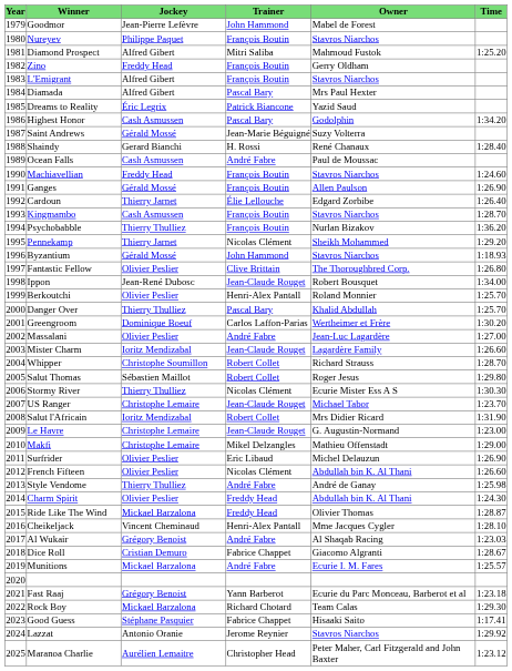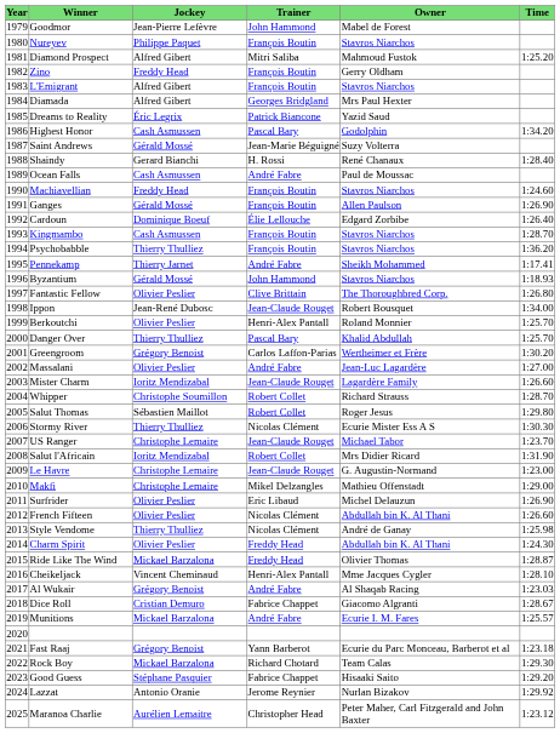 <table class = "sortable" | border="1" style="border-collapse: collapse; font-size:90%">
 <tr bgcolor="#77dd77" align="center">
 <th>Year</th>
 <th>Winner</th>
 <th>Jockey</th>
 <th>Trainer</th>
 <th>Owner</th>
 <th>Time</th>
 </tr>
 <tr>
 <td>1979</td>
 <td width=137px>Goodmor</td>
 <td width=152px>Jean-Pierre Lefèvre</td>
 <td><a href='#'>John Hammond</a></td>
 <td width=240px>Mabel de Forest</td>
 <td></td>
 </tr>
 <tr>
 <td>1980</td>
 <td><a href='#'>Nureyev</a></td>
 <td><a href='#'>Philippe Paquet</a></td>
 <td><a href='#'>François Boutin</a></td>
 <td><a href='#'>Stavros Niarchos</a></td>
 <td></td>
 </tr>
 <tr>
 <td>1981</td>
 <td>Diamond Prospect</td>
 <td>Alfred Gibert</td>
 <td>Mitri Saliba</td>
 <td>Mahmoud Fustok</td>
 <td>1:25.20</td>
 </tr>
 <tr>
 <td>1982</td>
 <td><a href='#'>Zino</a></td>
 <td><a href='#'>Freddy Head</a></td>
 <td><a href='#'>François Boutin</a></td>
 <td>Gerry Oldham</td>
 <td></td>
 </tr>
 <tr>
 <td>1983</td>
 <td><a href='#'>L'Emigrant</a></td>
 <td>Alfred Gibert</td>
 <td><a href='#'>François Boutin</a></td>
 <td><a href='#'>Stavros Niarchos</a></td>
 <td></td>
 </tr>
 <tr>
 <td>1984</td>
 <td>Diamada</td>
 <td>Alfred Gibert</td>
-<td><a href='#'>Pascal Bary</a></td>
+<td><a href='#'>Georges Bridgland</a></td>
 <td>Mrs Paul Hexter</td>
 <td></td>
 </tr>
 <tr>
 <td>1985</td>
 <td>Dreams to Reality</td>
 <td><a href='#'>Éric Legrix</a></td>
 <td><a href='#'>Patrick Biancone</a></td>
 <td>Yazid Saud</td>
 <td></td>
 </tr>
 <tr>
 <td>1986</td>
 <td>Highest Honor</td>
 <td><a href='#'>Cash Asmussen</a></td>
 <td><a href='#'>Pascal Bary</a></td>
 <td><a href='#'>Godolphin</a></td>
 <td>1:34.20</td>
 </tr>
 <tr>
 <td>1987</td>
 <td>Saint Andrews</td>
 <td><a href='#'>Gérald Mossé</a></td>
 <td>Jean-Marie Béguigné</td>
 <td>Suzy Volterra</td>
 <td></td>
 </tr>
 <tr>
 <td>1988</td>
 <td>Shaindy</td>
 <td>Gerard Bianchi</td>
 <td>H. Rossi</td>
 <td>René Chanaux</td>
 <td>1:28.40</td>
 </tr>
 <tr>
 <td>1989</td>
 <td>Ocean Falls</td>
 <td><a href='#'>Cash Asmussen</a></td>
 <td><a href='#'>André Fabre</a></td>
 <td>Paul de Moussac</td>
 <td></td>
 </tr>
 <tr>
 <td>1990</td>
 <td><a href='#'>Machiavellian</a></td>
 <td><a href='#'>Freddy Head</a></td>
 <td><a href='#'>François Boutin</a></td>
 <td><a href='#'>Stavros Niarchos</a></td>
 <td>1:24.60</td>
 </tr>
 <tr>
 <td>1991</td>
 <td>Ganges</td>
 <td><a href='#'>Gérald Mossé</a></td>
 <td><a href='#'>François Boutin</a></td>
 <td><a href='#'>Allen Paulson</a></td>
 <td>1:26.90</td>
 </tr>
 <tr>
 <td>1992</td>
 <td>Cardoun</td>
-<td><a href='#'>Thierry Jarnet</a></td>
+<td><a href='#'>Dominique Boeuf</a></td>
 <td><a href='#'>Élie Lellouche</a></td>
 <td>Edgard Zorbibe</td>
 <td>1:26.40</td>
 </tr>
 <tr>
 <td>1993</td>
 <td><a href='#'>Kingmambo</a></td>
 <td><a href='#'>Cash Asmussen</a></td>
 <td><a href='#'>François Boutin</a></td>
 <td><a href='#'>Stavros Niarchos</a></td>
 <td>1:28.70</td>
 </tr>
 <tr>
 <td>1994</td>
 <td>Psychobabble</td>
 <td><a href='#'>Thierry Thulliez</a></td>
 <td><a href='#'>François Boutin</a></td>
-<td>Nurlan Bizakov</td>
+<td><a href='#'>Stavros Niarchos</a></td>
 <td>1:36.20</td>
 </tr>
 <tr>
 <td>1995</td>
 <td><a href='#'>Pennekamp</a> </td>
 <td><a href='#'>Thierry Jarnet</a></td>
-<td>Nicolas Clément</td>
+<td><a href='#'>André Fabre</a></td>
 <td><a href='#'>Sheikh Mohammed</a></td>
-<td>1:29.20</td>
+<td>1:17.41</td>
 </tr>
 <tr>
 <td>1996</td>
 <td>Byzantium </td>
 <td><a href='#'>Gérald Mossé</a></td>
 <td><a href='#'>John Hammond</a></td>
 <td><a href='#'>Stavros Niarchos</a></td>
 <td>1:18.93</td>
 </tr>
 <tr>
 <td>1997</td>
 <td>Fantastic Fellow</td>
 <td><a href='#'>Olivier Peslier</a></td>
 <td><a href='#'>Clive Brittain</a></td>
 <td><a href='#'>The Thoroughbred Corp.</a></td>
 <td>1:26.80</td>
 </tr>
 <tr>
 <td>1998</td>
 <td>Ippon</td>
 <td>Jean-René Dubosc</td>
 <td><a href='#'>Jean-Claude Rouget</a></td>
 <td>Robert Bousquet</td>
 <td>1:34.00</td>
 </tr>
 <tr>
 <td>1999</td>
 <td>Berkoutchi</td>
 <td><a href='#'>Olivier Peslier</a></td>
 <td>Henri-Alex Pantall</td>
 <td>Roland Monnier</td>
 <td>1:25.70</td>
 </tr>
 <tr>
 <td>2000</td>
 <td>Danger Over</td>
 <td><a href='#'>Thierry Thulliez</a></td>
 <td><a href='#'>Pascal Bary</a></td>
 <td><a href='#'>Khalid Abdullah</a></td>
 <td>1:25.70</td>
 </tr>
 <tr>
 <td>2001</td>
 <td>Greengroom </td>
-<td><a href='#'>Dominique Boeuf</a></td>
+<td><a href='#'>Grégory Benoist</a></td>
 <td>Carlos Laffon-Parias</td>
 <td><a href='#'>Wertheimer et Frère</a></td>
 <td>1:30.20</td>
 </tr>
 <tr>
 <td>2002</td>
 <td>Massalani</td>
 <td><a href='#'>Olivier Peslier</a></td>
 <td><a href='#'>André Fabre</a></td>
 <td><a href='#'>Jean-Luc Lagardère</a></td>
 <td>1:27.00</td>
 </tr>
 <tr>
 <td>2003</td>
 <td>Mister Charm </td>
 <td><a href='#'>Ioritz Mendizabal</a></td>
 <td><a href='#'>Jean-Claude Rouget</a></td>
 <td><a href='#'>Lagardère Family</a></td>
 <td>1:26.60</td>
 </tr>
 <tr>
 <td>2004</td>
 <td>Whipper</td>
 <td><a href='#'>Christophe Soumillon</a></td>
 <td><a href='#'>Robert Collet</a></td>
 <td>Richard Strauss</td>
 <td>1:28.70</td>
 </tr>
 <tr>
 <td>2005</td>
 <td>Salut Thomas</td>
 <td>Sébastien Maillot</td>
 <td><a href='#'>Robert Collet</a></td>
 <td>Roger Jesus</td>
 <td>1:29.80</td>
 </tr>
 <tr>
 <td>2006</td>
 <td>Stormy River</td>
 <td><a href='#'>Thierry Thulliez</a></td>
 <td>Nicolas Clément</td>
 <td>Ecurie Mister Ess A S</td>
 <td>1:30.30</td>
 </tr>
 <tr>
 <td>2007</td>
 <td>US Ranger</td>
 <td><a href='#'>Christophe Lemaire</a></td>
 <td><a href='#'>Jean-Claude Rouget</a></td>
 <td><a href='#'>Michael Tabor</a></td>
 <td>1:23.70</td>
 </tr>
 <tr>
 <td>2008</td>
 <td>Salut l'Africain</td>
 <td><a href='#'>Ioritz Mendizabal</a></td>
 <td><a href='#'>Robert Collet</a></td>
 <td>Mrs Didier Ricard</td>
 <td>1:31.90</td>
 </tr>
 <tr>
 <td>2009</td>
 <td><a href='#'>Le Havre</a></td>
 <td><a href='#'>Christophe Lemaire</a></td>
 <td><a href='#'>Jean-Claude Rouget</a></td>
 <td>G. Augustin-Normand </td>
 <td>1:23.00</td>
 </tr>
 <tr>
 <td>2010</td>
 <td><a href='#'>Makfi</a></td>
 <td><a href='#'>Christophe Lemaire</a></td>
 <td>Mikel Delzangles</td>
 <td>Mathieu Offenstadt</td>
 <td>1:29.00</td>
 </tr>
 <tr>
 <td>2011</td>
 <td>Surfrider</td>
 <td><a href='#'>Olivier Peslier</a></td>
 <td>Eric Libaud</td>
 <td>Michel Delauzun</td>
 <td>1:26.90</td>
 </tr>
 <tr>
 <td>2012</td>
 <td>French Fifteen</td>
 <td><a href='#'>Olivier Peslier</a></td>
 <td>Nicolas Clément</td>
 <td><a href='#'>Abdullah bin K. Al Thani</a></td>
 <td>1:26.60</td>
 </tr>
 <tr>
 <td>2013</td>
 <td>Style Vendome</td>
 <td><a href='#'>Thierry Thulliez</a></td>
-<td><a href='#'>André Fabre</a></td>
+<td>Nicolas Clément</td>
 <td>André de Ganay</td>
 <td>1:25.98</td>
 </tr>
 <tr>
 <td>2014</td>
 <td><a href='#'>Charm Spirit</a></td>
 <td><a href='#'>Olivier Peslier</a></td>
 <td><a href='#'>Freddy Head</a></td>
 <td><a href='#'>Abdullah bin K. Al Thani</a></td>
 <td>1:24.30</td>
 </tr>
 <tr>
 <td>2015</td>
 <td>Ride Like The Wind</td>
 <td><a href='#'>Mickael Barzalona</a></td>
 <td><a href='#'>Freddy Head</a></td>
 <td>Olivier Thomas</td>
 <td>1:28.87</td>
 </tr>
 <tr>
 <td>2016</td>
 <td>Cheikeljack</td>
 <td>Vincent Cheminaud</td>
 <td>Henri-Alex Pantall</td>
 <td>Mme Jacques Cygler</td>
 <td>1:28.10</td>
 </tr>
 <tr>
 <td>2017</td>
 <td>Al Wukair</td>
 <td><a href='#'>Grégory Benoist</a></td>
 <td><a href='#'>André Fabre</a></td>
 <td>Al Shaqab Racing</td>
 <td>1:23.03</td>
 </tr>
 <tr>
 <td>2018</td>
 <td>Dice Roll</td>
 <td><a href='#'>Cristian Demuro</a></td>
 <td>Fabrice Chappet</td>
 <td>Giacomo Algranti</td>
 <td>1:28.67</td>
 </tr>
 <tr>
 <td>2019</td>
 <td>Munitions</td>
 <td><a href='#'>Mickael Barzalona</a></td>
 <td><a href='#'>André Fabre</a></td>
 <td><a href='#'>Ecurie I. M. Fares</a></td>
 <td>1:25.57</td>
 </tr>
 <tr>
 <td>2020</td>
 <td></td>
 <td></td>
 <td></td>
 <td></td>
 <td></td>
 </tr>
 <tr>
 <td>2021</td>
 <td>Fast Raaj</td>
 <td><a href='#'>Grégory Benoist</a></td>
 <td>Yann Barberot</td>
 <td>Ecurie du Parc Monceau, Barberot et al</td>
 <td>1:23.18</td>
 </tr>
 <tr>
 <td>2022</td>
 <td>Rock Boy</td>
 <td><a href='#'>Mickael Barzalona</a></td>
 <td>Richard Chotard</td>
 <td>Team Calas</td>
 <td>1:29.30</td>
 </tr>
 <tr>
 <td>2023</td>
 <td>Good Guess</td>
 <td><a href='#'>Stéphane Pasquier</a></td>
 <td>Fabrice Chappet</td>
 <td>Hisaaki Saito</td>
-<td>1:17.41</td>
+<td>1:29.20</td>
 </tr>
 <tr>
 <td>2024</td>
 <td>Lazzat</td>
 <td>Antonio Oranie</td>
 <td>Jerome Reynier</td>
-<td><a href='#'>Stavros Niarchos</a></td>
+<td>Nurlan Bizakov</td>
 <td>1:29.92</td>
 </tr>
 <tr>
 <td>2025</td>
 <td>Maranoa Charlie</td>
 <td><a href='#'>Aurélien Lemaitre</a></td>
 <td>Christopher Head</td>
 <td>Peter Maher, Carl Fitzgerald and John Baxter</td>
 <td>1:23.12</td>
 </tr>
 </table>
